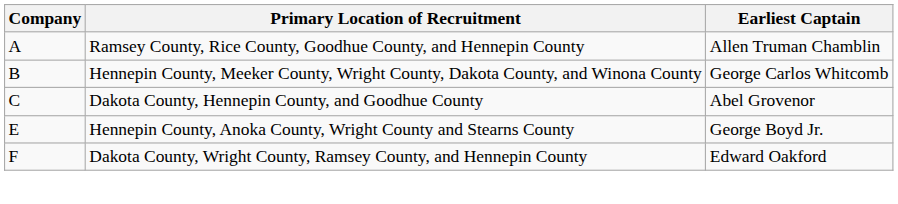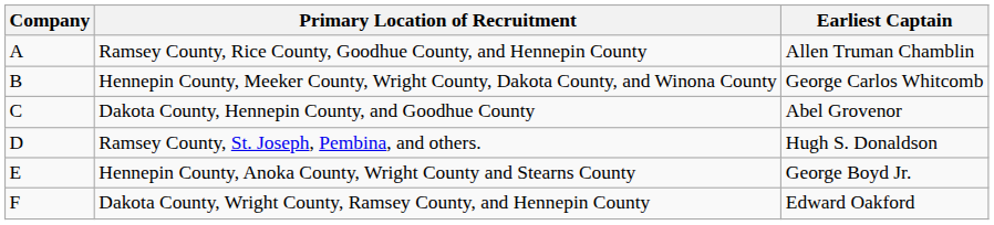 <table class="wikitable">
 <tr>
 <th>Company</th>
 <th>Primary Location of Recruitment</th>
 <th>Earliest Captain</th>
 </tr>
 <tr>
 <td>A</td>
 <td>Ramsey County, Rice County, Goodhue County, and Hennepin County</td>
 <td>Allen Truman Chamblin</td>
 </tr>
 <tr>
 <td>B</td>
 <td>Hennepin County, Meeker County, Wright County, Dakota County, and Winona County</td>
 <td>George Carlos Whitcomb</td>
 </tr>
 <tr>
 <td>C</td>
 <td>Dakota County, Hennepin County, and Goodhue County</td>
 <td>Abel Grovenor</td>
 </tr>
 <tr>
+<td>D</td>
+<td>Ramsey County, <a href='#'>St. Joseph</a>, <a href='#'>Pembina</a>, and others.</td>
+<td>Hugh S. Donaldson</td>
+</tr>
+<tr>
 <td>E</td>
 <td>Hennepin County, Anoka County, Wright County and Stearns County</td>
 <td>George Boyd Jr.</td>
 </tr>
 <tr>
 <td>F</td>
 <td>Dakota County, Wright County, Ramsey County, and Hennepin County</td>
 <td>Edward Oakford</td>
 </tr>
 </table>
